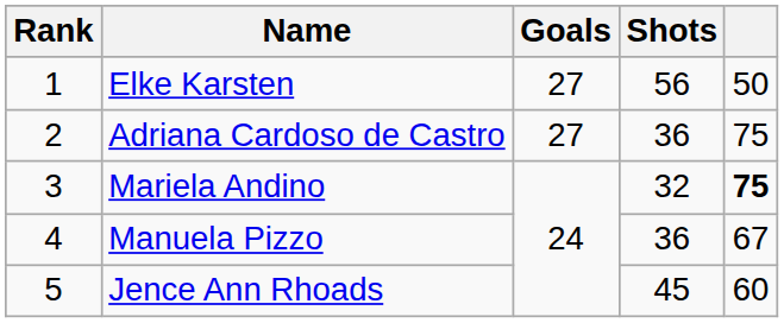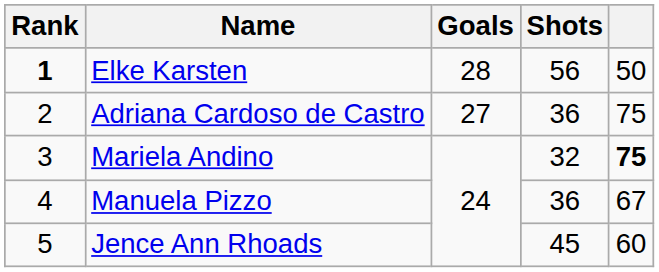 <table class="wikitable sortable" style="text-align: center;">
 <tr>
 <th>Rank</th>
 <th>Name</th>
 <th>Goals</th>
 <th>Shots</th>
 <th></th>
 </tr>
 <tr>
-<td>1</td>
+<td><strong>1</strong></td>
 <td align=left> <a href='#'>Elke Karsten</a></td>
-<td>27</td>
+<td>28</td>
 <td>56</td>
 <td>50</td>
 </tr>
 <tr>
 <td>2</td>
 <td align=left> <a href='#'>Adriana Cardoso de Castro</a></td>
 <td>27</td>
 <td>36</td>
 <td>75</td>
 </tr>
 <tr>
 <td>3</td>
 <td align=left> <a href='#'>Mariela Andino</a></td>
 <td rowspan=3>24</td>
 <td>32</td>
 <td><strong>75</strong></td>
 </tr>
 <tr>
 <td>4</td>
 <td align=left> <a href='#'>Manuela Pizzo</a></td>
 <td>36</td>
 <td>67</td>
 </tr>
 <tr>
 <td>5</td>
 <td align=left> <a href='#'>Jence Ann Rhoads</a></td>
 <td>45</td>
 <td>60</td>
 </tr>
 </table>
